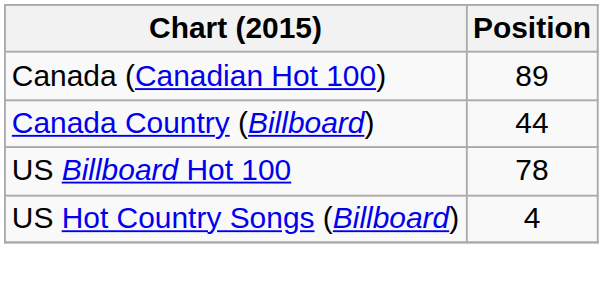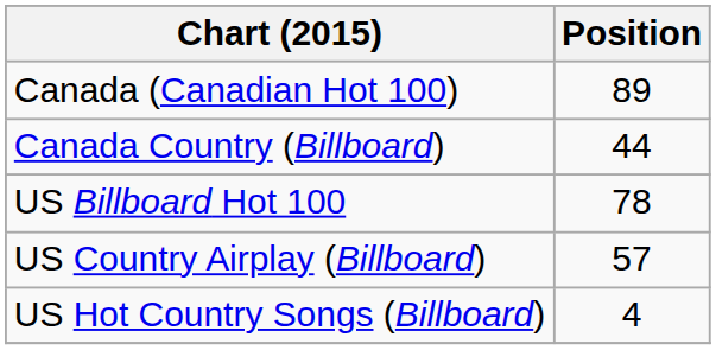 <table class="wikitable sortable">
 <tr>
 <th scope="col">Chart (2015)</th>
 <th scope="col">Position</th>
 </tr>
 <tr>
 <td>Canada (<a href='#'>Canadian Hot 100</a>)</td>
 <td align="center">89</td>
 </tr>
 <tr>
 <td><a href='#'>Canada Country</a> (<em><a href='#'>Billboard</a></em>)</td>
 <td align="center">44</td>
 </tr>
 <tr>
 <td>US <a href='#'><em>Billboard</em> Hot 100</a></td>
 <td align="center">78</td>
 </tr>
 <tr>
+<td>US <a href='#'>Country Airplay</a> (<em><a href='#'>Billboard</a></em>)</td>
+<td align="center">57</td>
+</tr>
+<tr>
 <td>US <a href='#'>Hot Country Songs</a> (<em><a href='#'>Billboard</a></em>)</td>
 <td align="center">4</td>
 </tr>
 <tr>
 </tr>
 </table>
